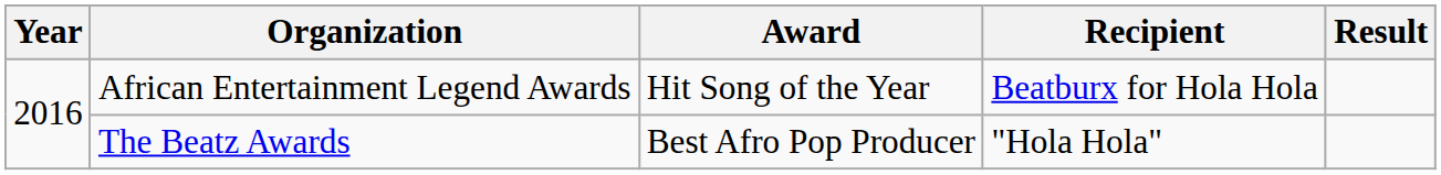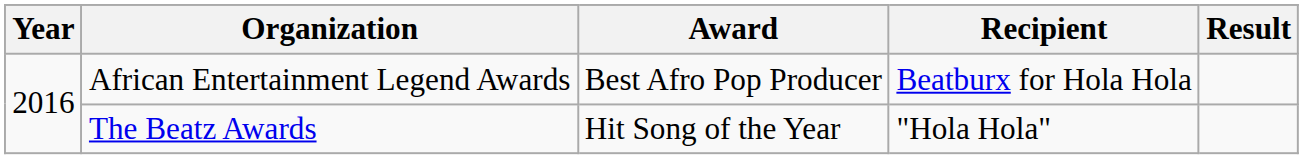 <table class="wikitable plainrowheaders">
 <tr>
 <th scope="col">Year</th>
 <th scope="col">Organization</th>
 <th scope="col">Award</th>
 <th scope="col">Recipient</th>
 <th scope="col">Result</th>
 </tr>
 <tr>
 <td rowspan="2">2016</td>
 <td>African Entertainment Legend Awards</td>
-<td>Hit Song of the Year</td>
+<td>Best Afro Pop Producer</td>
 <td><a href='#'>Beatburx</a> for Hola Hola</td>
 <td></td>
 </tr>
 <tr>
 <td><a href='#'>The Beatz Awards</a></td>
-<td>Best Afro Pop Producer</td>
+<td>Hit Song of the Year</td>
 <td>"Hola Hola"</td>
 <td></td>
 </tr>
 </table>
